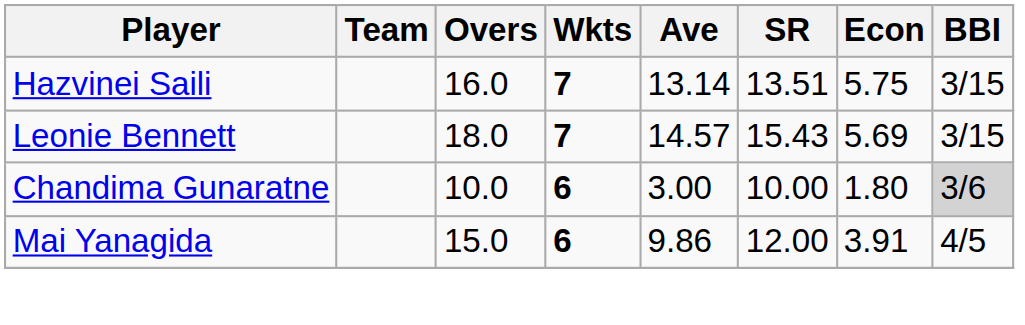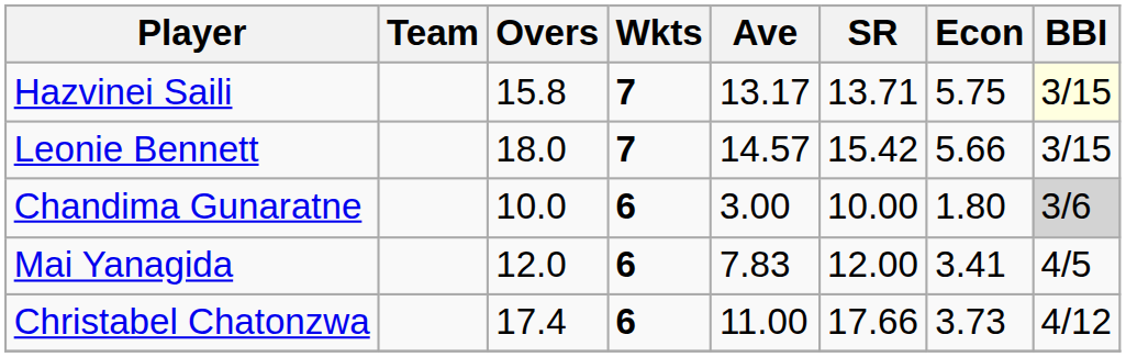 <table class="wikitable">
 <tr>
 <th>Player</th>
 <th>Team</th>
 <th>Overs</th>
 <th>Wkts</th>
 <th>Ave</th>
 <th>SR</th>
 <th>Econ</th>
 <th>BBI</th>
 </tr>
 <tr>
 <td><a href='#'>Hazvinei Saili</a></td>
 <td></td>
-<td>16.0</td>
+<td>15.8</td>
 <td><strong>7</strong></td>
-<td>13.14</td>
-<td>13.51</td>
+<td>13.17</td>
+<td>13.71</td>
 <td>5.75</td>
-<td>3/15</td>
+<td style="background: lightyellow;">3/15</td>
 </tr>
 <tr>
 <td><a href='#'>Leonie Bennett</a></td>
 <td></td>
 <td>18.0</td>
 <td><strong>7</strong></td>
 <td>14.57</td>
-<td>15.43</td>
-<td>5.69</td>
+<td>15.42</td>
+<td>5.66</td>
 <td>3/15</td>
 </tr>
 <tr>
 <td><a href='#'>Chandima Gunaratne</a></td>
 <td></td>
 <td>10.0</td>
 <td><strong>6</strong></td>
 <td>3.00</td>
 <td>10.00</td>
 <td>1.80</td>
 <td style="background: lightgrey;">3/6</td>
 </tr>
 <tr>
 <td><a href='#'>Mai Yanagida</a></td>
 <td></td>
-<td>15.0</td>
+<td>12.0</td>
 <td><strong>6</strong></td>
-<td>9.86</td>
+<td>7.83</td>
 <td>12.00</td>
-<td>3.91</td>
+<td>3.41</td>
 <td>4/5</td>
+</tr>
+<tr>
+<td><a href='#'>Christabel Chatonzwa</a></td>
+<td></td>
+<td>17.4</td>
+<td><strong>6</strong></td>
+<td>11.00</td>
+<td>17.66</td>
+<td>3.73</td>
+<td>4/12</td>
 </tr>
 <tr>
 </tr>
 </table>
